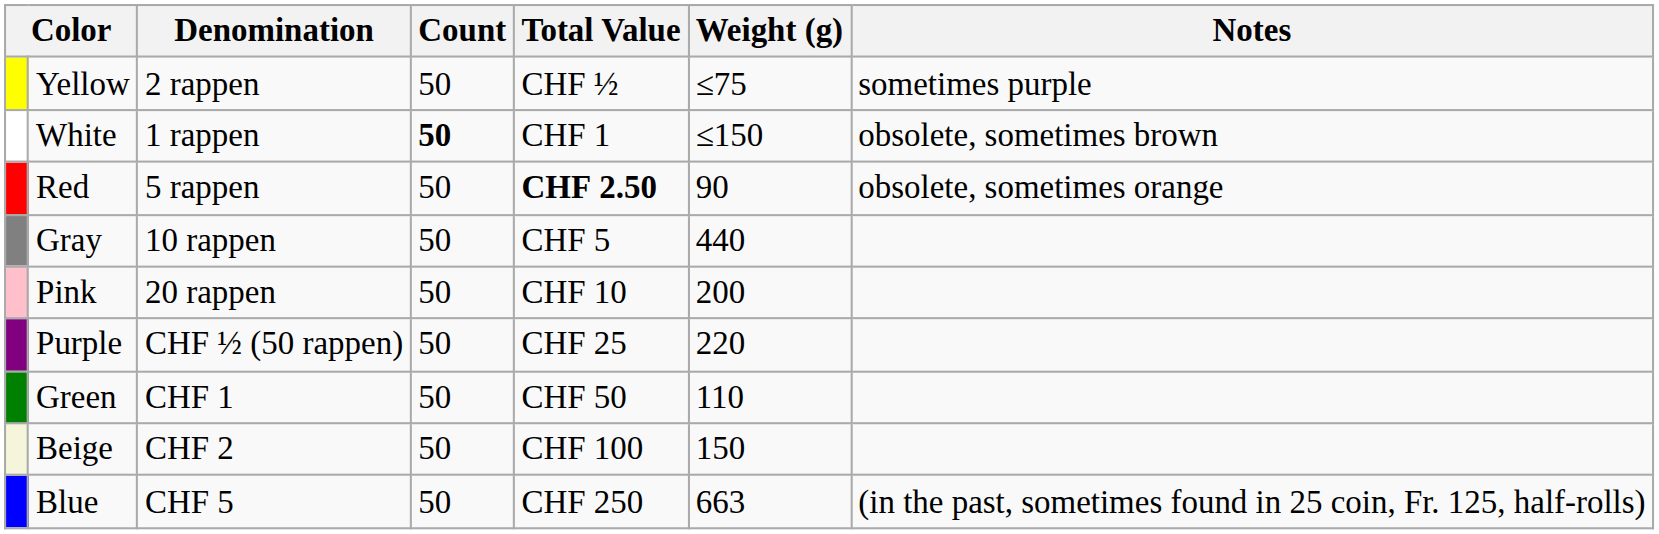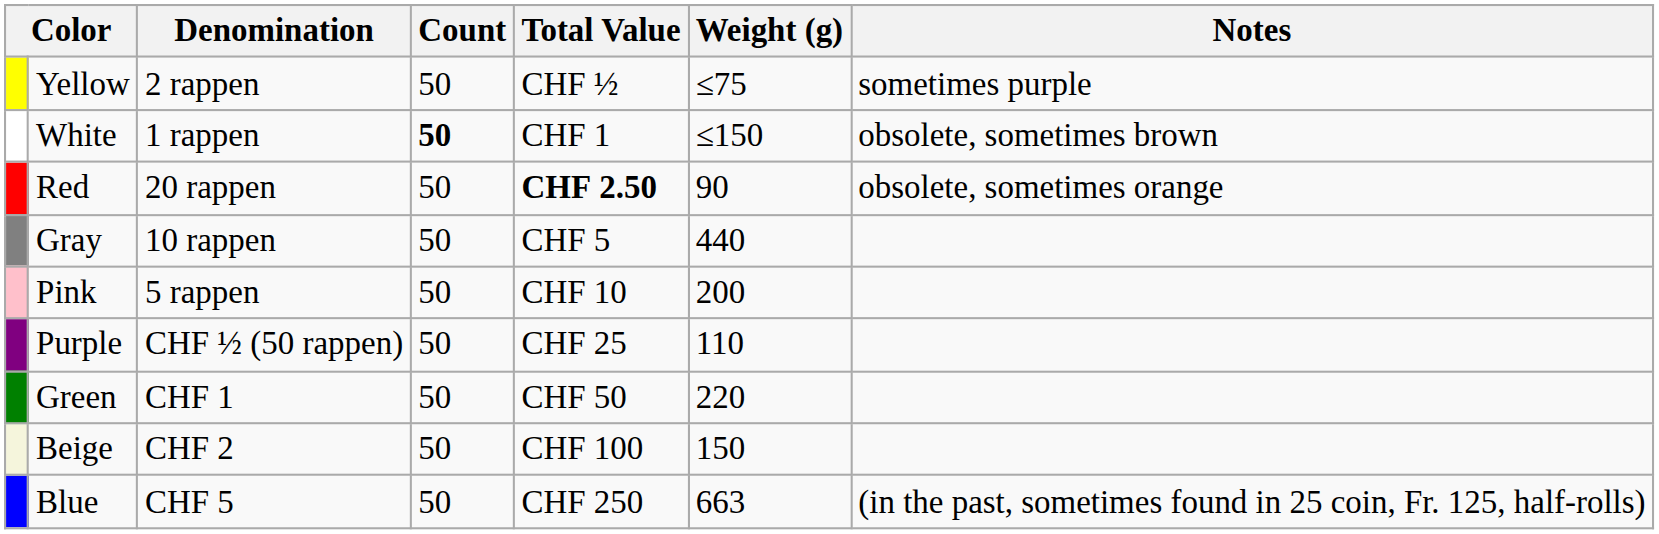 <table class="wikitable">
 <tr>
 <th colspan=2>Color</th>
 <th>Denomination</th>
 <th>Count</th>
 <th>Total Value</th>
 <th>Weight (g)</th>
 <th>Notes</th>
 </tr>
 <tr>
 <td style="background:Yellow"> </td>
 <td>Yellow</td>
 <td>2 rappen</td>
 <td>50</td>
 <td>CHF ½</td>
 <td>≤75</td>
 <td>sometimes purple</td>
 </tr>
 <tr>
 <td style="background:white"> </td>
 <td>White</td>
 <td>1 rappen</td>
 <td><strong>50</strong></td>
 <td>CHF 1</td>
 <td>≤150</td>
 <td>obsolete, sometimes brown</td>
 </tr>
 <tr>
 <td style="background:Red"> </td>
 <td>Red</td>
-<td>5 rappen</td>
+<td>20 rappen</td>
 <td>50</td>
 <td><strong>CHF 2.50</strong></td>
 <td>90</td>
 <td>obsolete, sometimes orange</td>
 </tr>
 <tr>
 <td style="background:Gray"></td>
 <td>Gray</td>
 <td>10 rappen</td>
 <td>50</td>
 <td>CHF 5</td>
 <td>440</td>
 <td></td>
 </tr>
 <tr>
 <td style="background:Pink"></td>
 <td>Pink</td>
-<td>20 rappen</td>
+<td>5 rappen</td>
 <td>50</td>
 <td>CHF 10</td>
 <td>200</td>
 <td></td>
 </tr>
 <tr>
 <td style="background:Purple"></td>
 <td>Purple</td>
 <td>CHF ½ (50 rappen)</td>
 <td>50</td>
 <td>CHF 25</td>
-<td>220</td>
+<td>110</td>
 <td></td>
 </tr>
 <tr>
 <td style="background:Green"></td>
 <td>Green</td>
 <td>CHF 1</td>
 <td>50</td>
 <td>CHF 50</td>
-<td>110</td>
+<td>220</td>
 <td></td>
 </tr>
 <tr>
 <td style="background:Beige"></td>
 <td>Beige</td>
 <td>CHF 2</td>
 <td>50</td>
 <td>CHF 100</td>
 <td>150</td>
 <td></td>
 </tr>
 <tr>
 <td style="background:Blue"></td>
 <td>Blue</td>
 <td>CHF 5</td>
 <td>50</td>
 <td>CHF 250</td>
 <td>663</td>
 <td>(in the past, sometimes found in 25 coin, Fr. 125, half-rolls)</td>
 </tr>
 </table>
